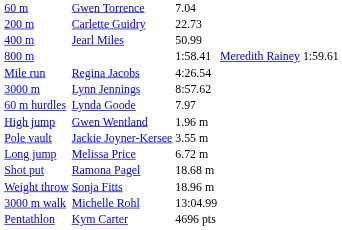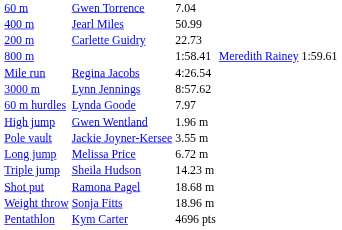 <table>
 <tr>
 <td><a href='#'>60 m</a></td>
 <td><a href='#'>Gwen Torrence</a></td>
 <td>7.04</td>
 <td></td>
 <td></td>
 <td></td>
 <td></td>
 </tr>
 <tr>
-<td><a href='#'>200 m</a></td>
-<td><a href='#'>Carlette Guidry</a></td>
-<td>22.73</td>
+<td><a href='#'>400 m</a></td>
+<td><a href='#'>Jearl Miles</a></td>
+<td>50.99</td>
 <td></td>
 <td></td>
 <td></td>
 <td></td>
 </tr>
 <tr>
-<td><a href='#'>400 m</a></td>
-<td><a href='#'>Jearl Miles</a></td>
-<td>50.99</td>
+<td><a href='#'>200 m</a></td>
+<td><a href='#'>Carlette Guidry</a></td>
+<td>22.73</td>
 <td></td>
 <td></td>
 <td></td>
 <td></td>
 </tr>
 <tr>
 <td><a href='#'>800 m</a></td>
 <td></td>
 <td>1:58.41</td>
 <td><a href='#'>Meredith Rainey</a></td>
 <td>1:59.61</td>
 <td></td>
 <td></td>
 </tr>
 <tr>
 <td><a href='#'>Mile run</a></td>
 <td><a href='#'>Regina Jacobs</a></td>
 <td>4:26.54</td>
 <td></td>
 <td></td>
 <td></td>
 <td></td>
 </tr>
 <tr>
 <td><a href='#'>3000 m</a></td>
 <td><a href='#'>Lynn Jennings</a></td>
 <td>8:57.62</td>
 <td></td>
 <td></td>
 <td></td>
 <td></td>
 </tr>
 <tr>
 <td><a href='#'>60 m hurdles</a></td>
 <td><a href='#'>Lynda Goode</a></td>
 <td>7.97</td>
 <td></td>
 <td></td>
 <td></td>
 <td></td>
 </tr>
 <tr>
 <td><a href='#'>High jump</a></td>
 <td><a href='#'>Gwen Wentland</a></td>
 <td>1.96 m</td>
 <td></td>
 <td></td>
 <td></td>
 <td></td>
 </tr>
 <tr>
 <td><a href='#'>Pole vault</a></td>
 <td><a href='#'>Jackie Joyner-Kersee</a></td>
 <td>3.55 m</td>
 <td></td>
 <td></td>
 <td></td>
 <td></td>
 </tr>
 <tr>
 <td><a href='#'>Long jump</a></td>
 <td><a href='#'>Melissa Price</a></td>
 <td>6.72 m</td>
 <td></td>
 <td></td>
 <td></td>
 <td></td>
 </tr>
 <tr>
+<td><a href='#'>Triple jump</a></td>
+<td><a href='#'>Sheila Hudson</a></td>
+<td>14.23 m</td>
+<td></td>
+<td></td>
+<td></td>
+<td></td>
+</tr>
+<tr>
 <td><a href='#'>Shot put</a></td>
 <td><a href='#'>Ramona Pagel</a></td>
 <td>18.68 m</td>
 <td></td>
 <td></td>
 <td></td>
 <td></td>
 </tr>
 <tr>
 <td><a href='#'>Weight throw</a></td>
 <td><a href='#'>Sonja Fitts</a></td>
 <td>18.96 m</td>
 <td></td>
 <td></td>
 <td></td>
 <td></td>
 </tr>
 <tr>
-<td><a href='#'>3000 m walk</a></td>
-<td><a href='#'>Michelle Rohl</a></td>
-<td>13:04.99</td>
-<td></td>
-<td></td>
-<td></td>
-<td></td>
-</tr>
-<tr>
 <td><a href='#'>Pentathlon</a></td>
 <td><a href='#'>Kym Carter</a></td>
 <td>4696 pts</td>
 <td></td>
 <td></td>
 <td></td>
 <td></td>
 </tr>
 </table>
